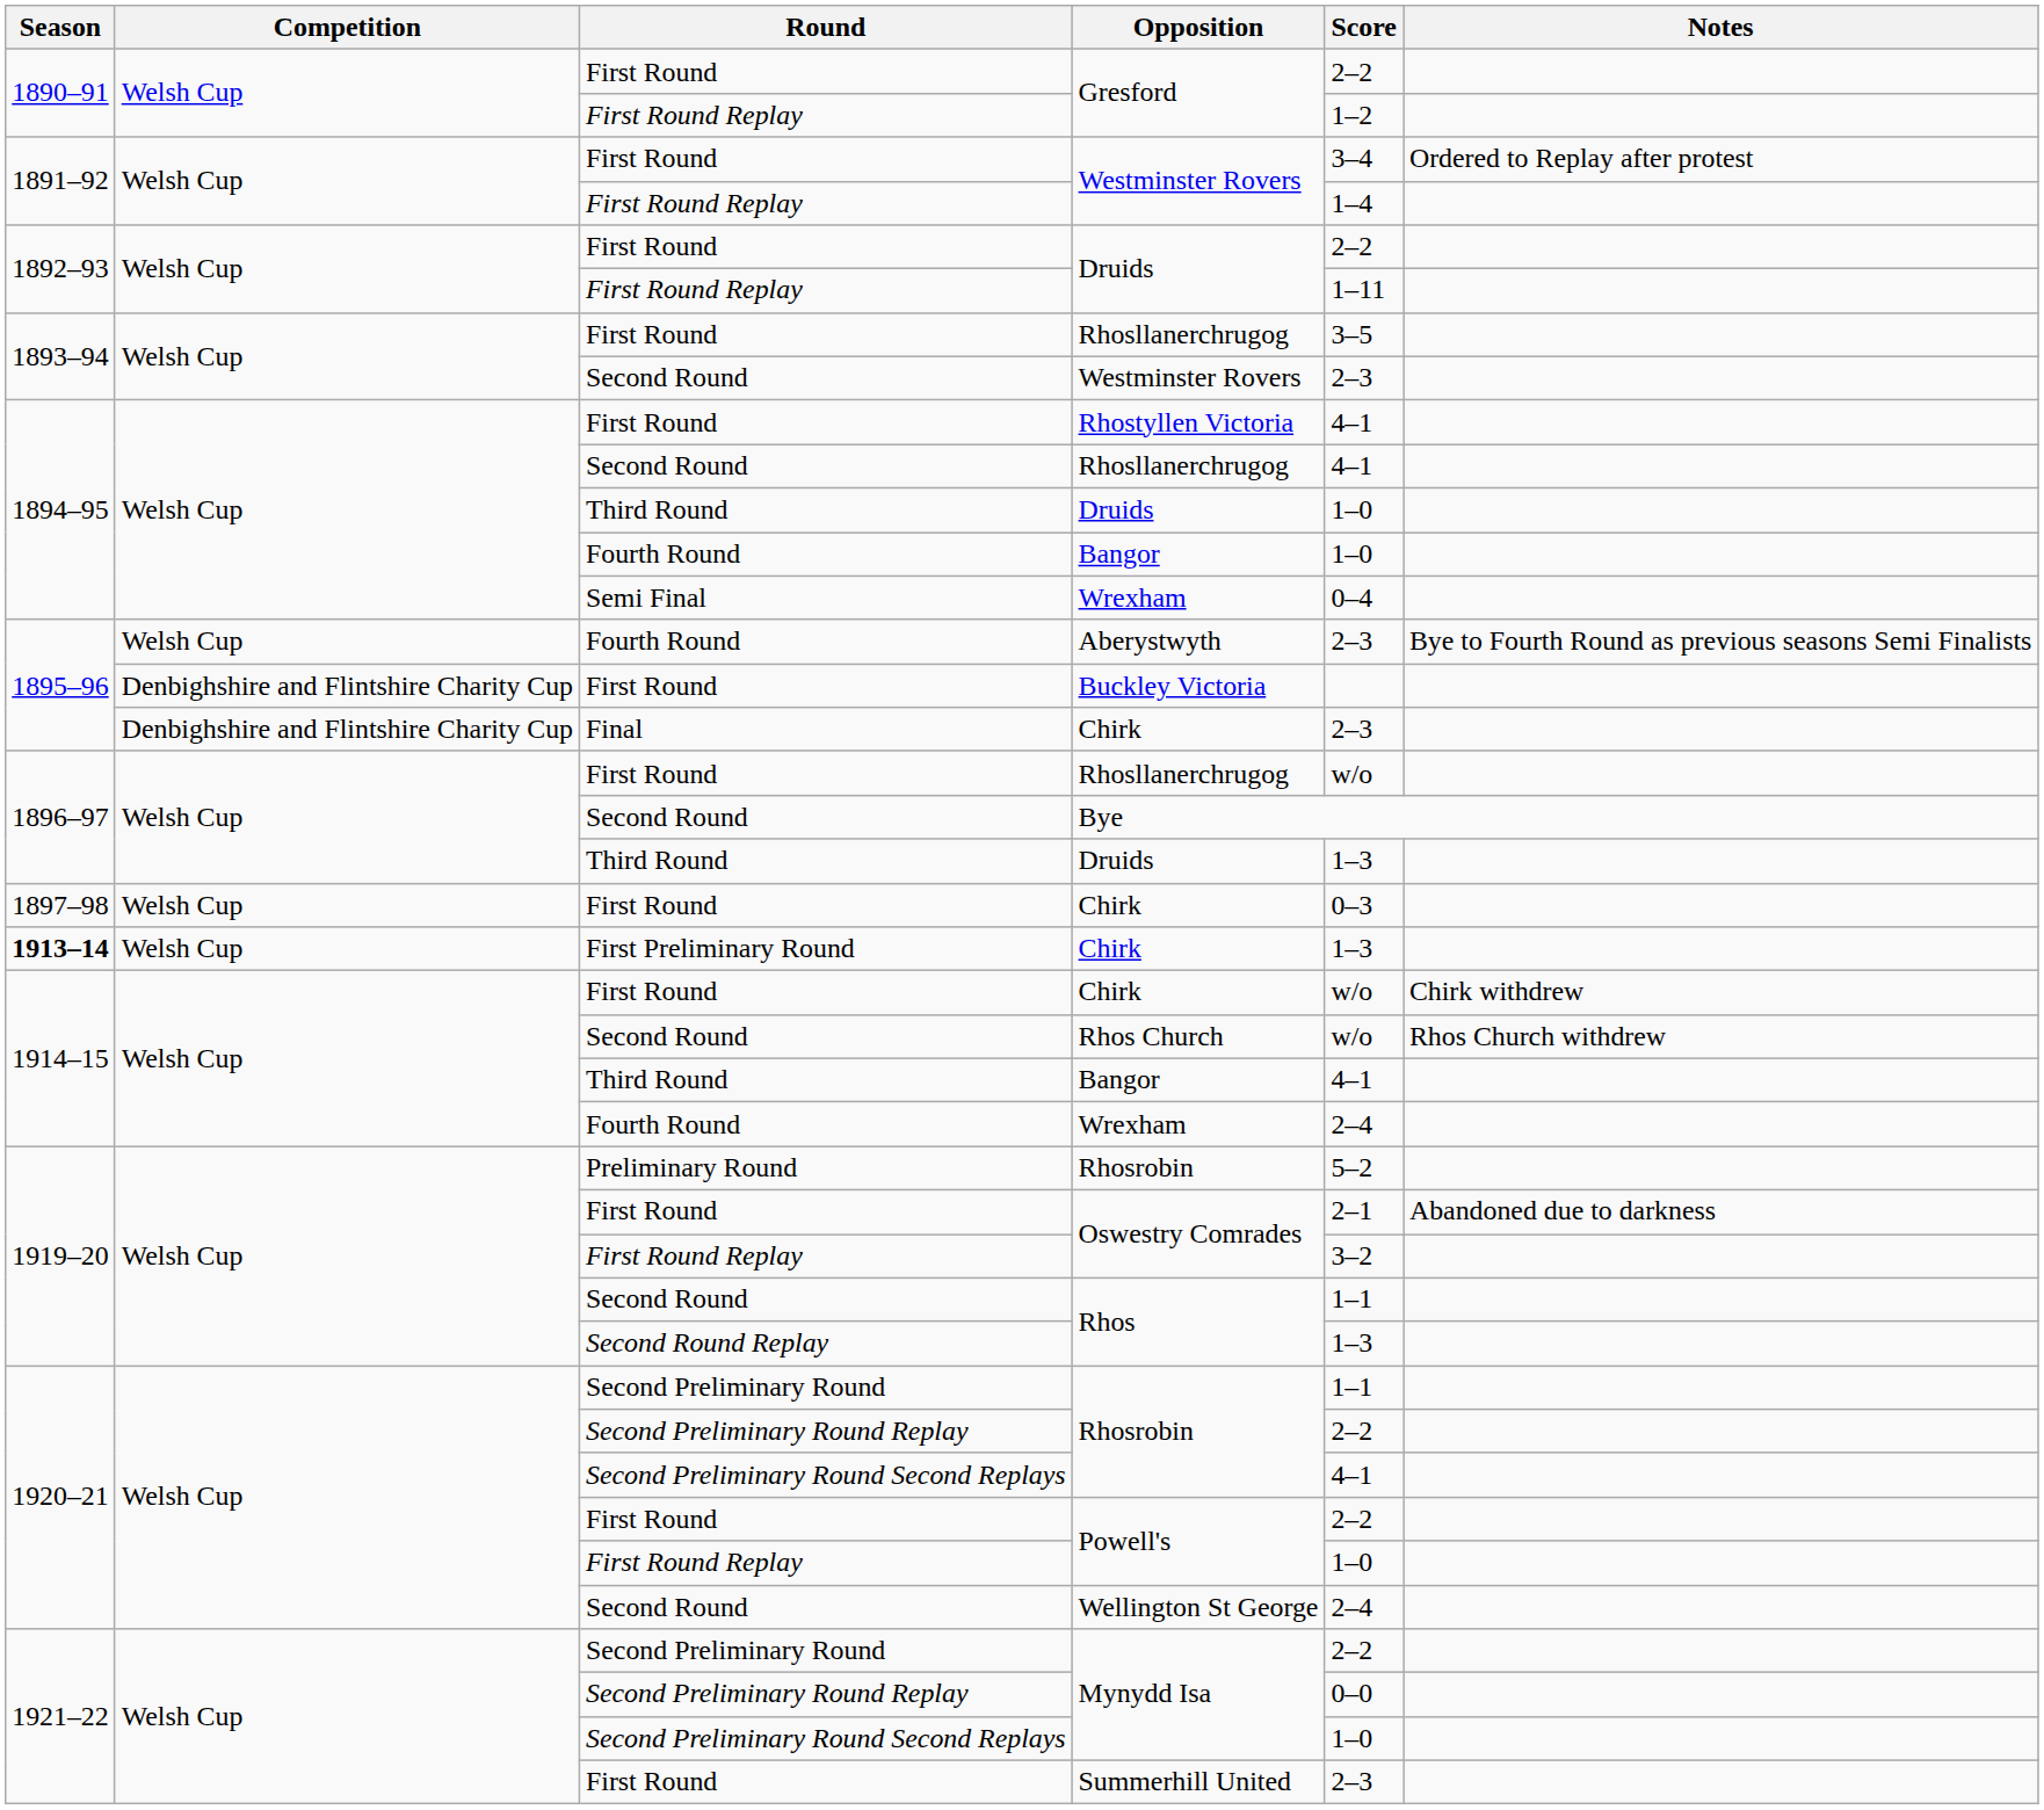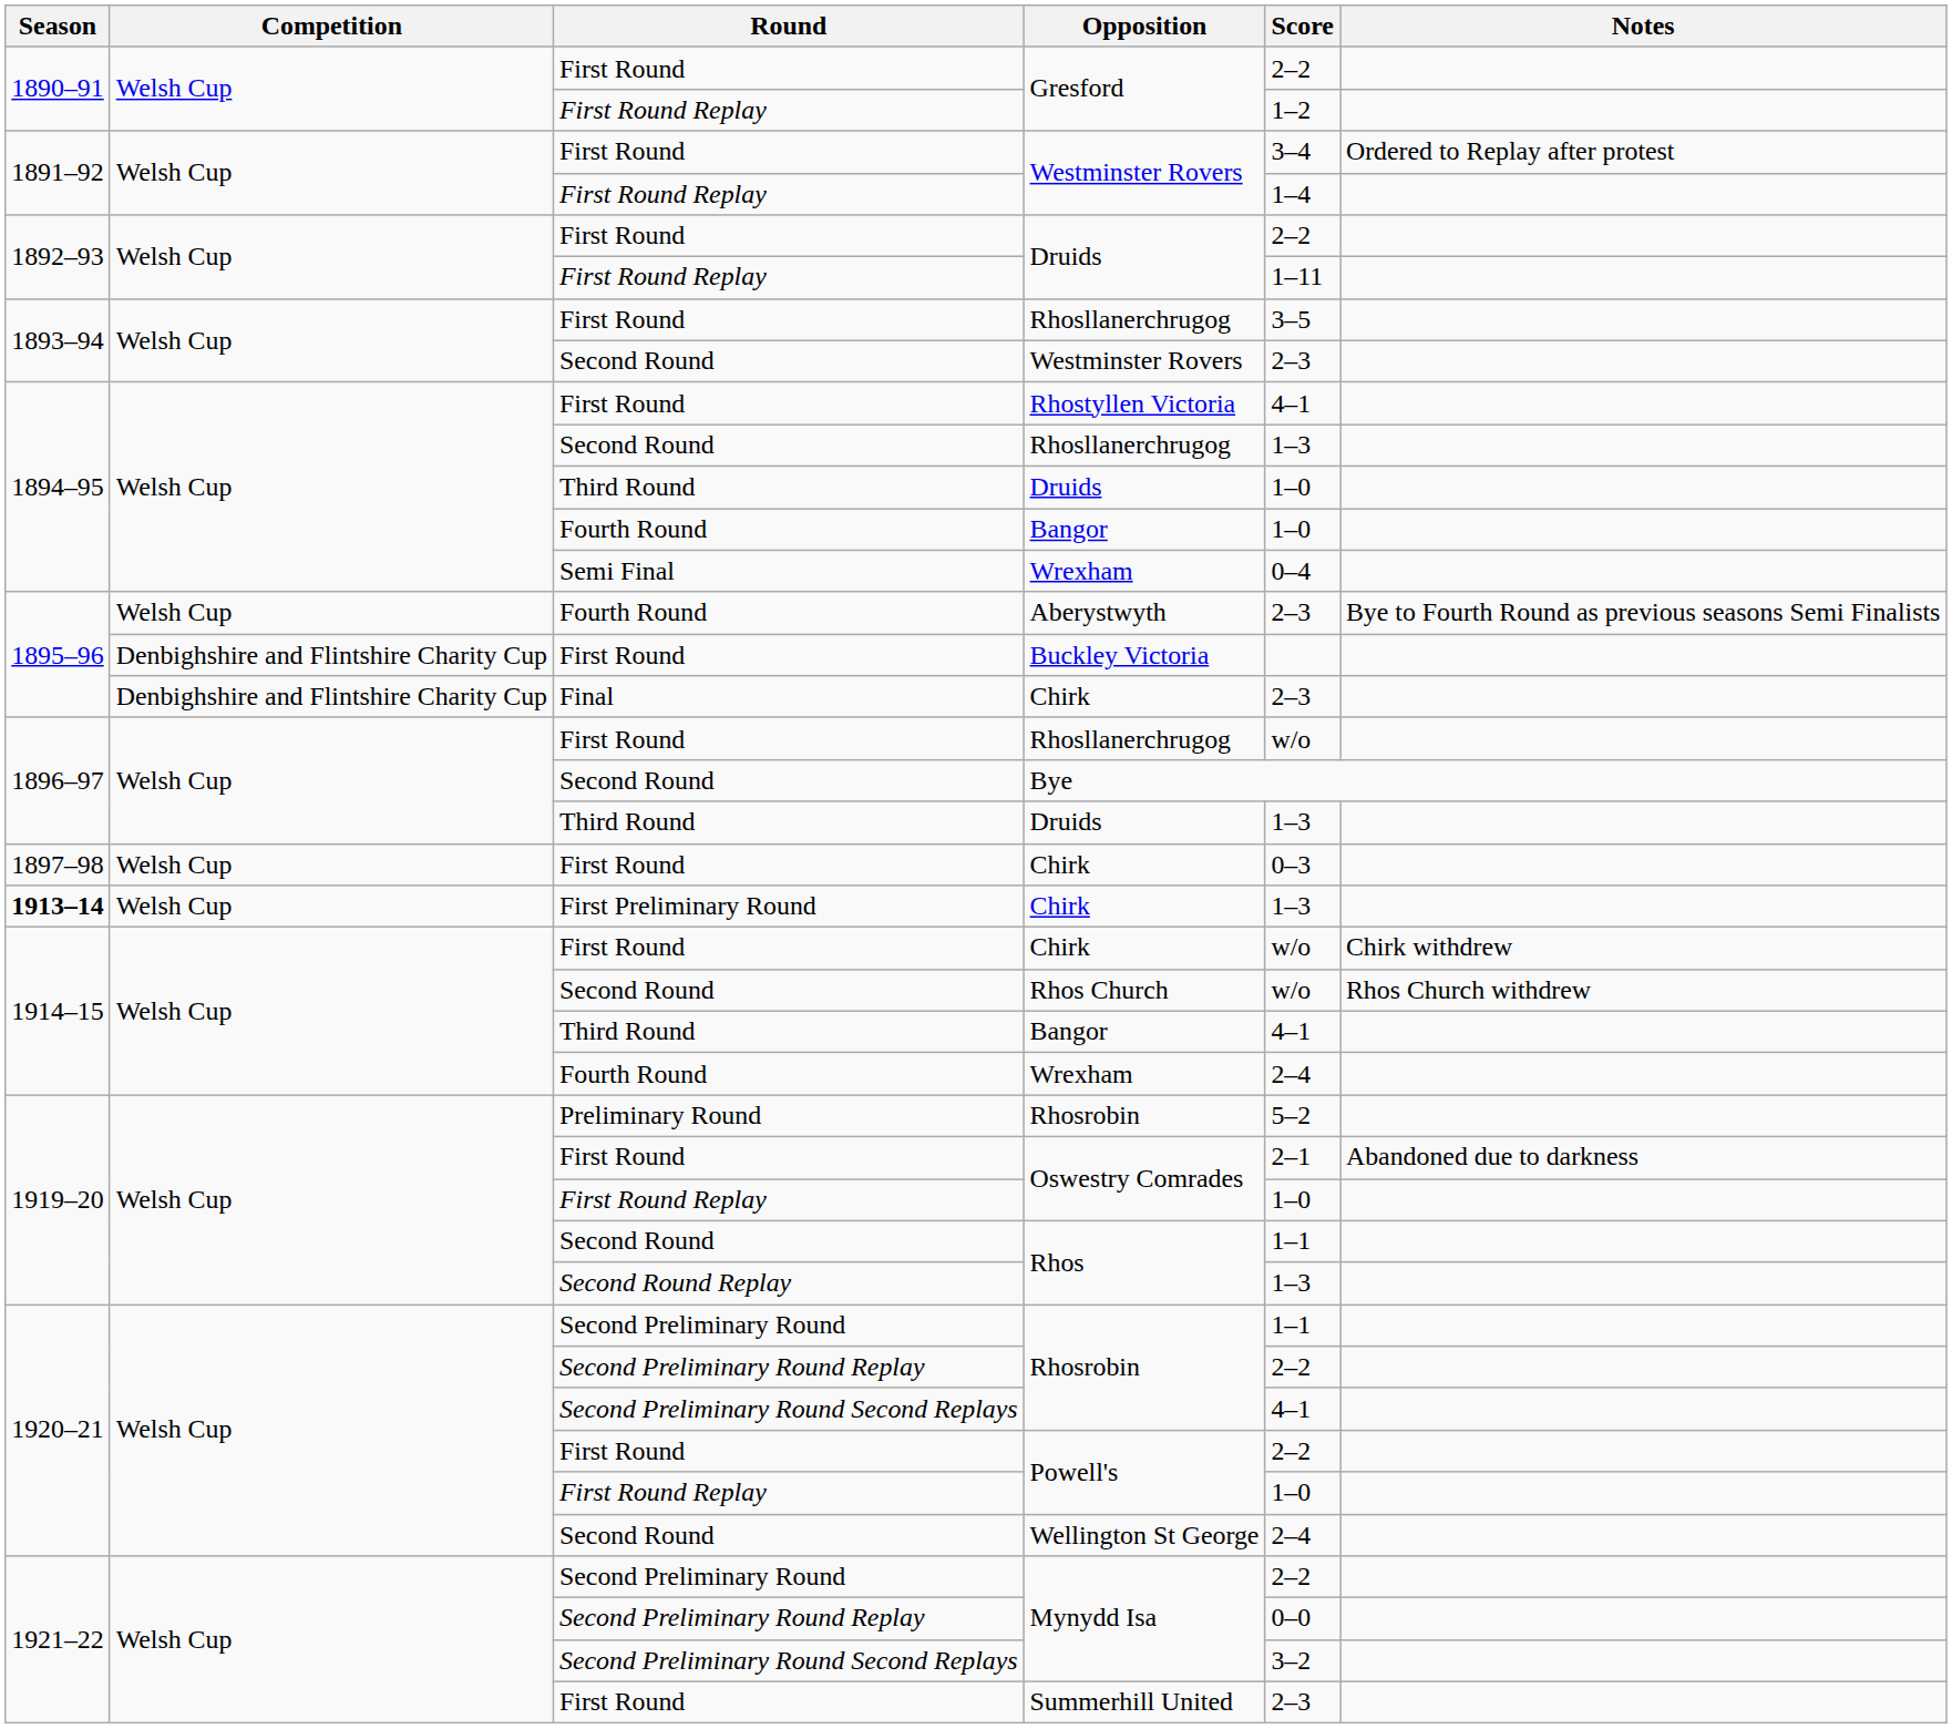 <table class="wikitable">
 <tr>
 <th>Season</th>
 <th>Competition</th>
 <th>Round</th>
 <th>Opposition</th>
 <th>Score</th>
 <th>Notes</th>
 </tr>
 <tr>
 <td rowspan="2"><a href='#'>1890–91</a></td>
 <td rowspan="2"><a href='#'>Welsh Cup</a></td>
 <td>First Round</td>
 <td rowspan="2">Gresford</td>
 <td>2–2</td>
 <td></td>
 </tr>
 <tr>
 <td><em>First Round Replay</em></td>
 <td>1–2</td>
 <td></td>
 </tr>
 <tr>
 <td rowspan="2">1891–92</td>
 <td rowspan="2">Welsh Cup</td>
 <td>First Round</td>
 <td rowspan="2"><a href='#'>Westminster Rovers</a></td>
 <td>3–4</td>
 <td>Ordered to Replay after protest</td>
 </tr>
 <tr>
 <td><em>First Round Replay</em></td>
 <td>1–4</td>
 <td></td>
 </tr>
 <tr>
 <td rowspan="2">1892–93</td>
 <td rowspan="2">Welsh Cup</td>
 <td>First Round</td>
 <td rowspan="2">Druids</td>
 <td>2–2</td>
 <td></td>
 </tr>
 <tr>
 <td><em>First Round Replay</em></td>
 <td>1–11</td>
 <td></td>
 </tr>
 <tr>
 <td rowspan="2">1893–94</td>
 <td rowspan="2">Welsh Cup</td>
 <td>First Round</td>
 <td>Rhosllanerchrugog</td>
 <td>3–5</td>
 <td></td>
 </tr>
 <tr>
 <td>Second Round</td>
 <td>Westminster Rovers</td>
 <td>2–3</td>
 <td></td>
 </tr>
 <tr>
 <td rowspan="5">1894–95</td>
 <td rowspan="5">Welsh Cup</td>
 <td>First Round</td>
 <td><a href='#'>Rhostyllen Victoria</a></td>
 <td>4–1</td>
 <td></td>
 </tr>
 <tr>
 <td>Second Round</td>
 <td>Rhosllanerchrugog</td>
-<td>4–1</td>
+<td>1–3</td>
 <td></td>
 </tr>
 <tr>
 <td>Third Round</td>
 <td><a href='#'>Druids</a></td>
 <td>1–0</td>
 <td></td>
 </tr>
 <tr>
 <td>Fourth Round</td>
 <td><a href='#'>Bangor</a></td>
 <td>1–0</td>
 <td></td>
 </tr>
 <tr>
 <td>Semi Final</td>
 <td><a href='#'>Wrexham</a></td>
 <td>0–4</td>
 <td></td>
 </tr>
 <tr>
 <td rowspan="3"><a href='#'>1895–96</a></td>
 <td>Welsh Cup</td>
 <td>Fourth Round</td>
 <td>Aberystwyth</td>
 <td>2–3</td>
 <td>Bye to Fourth Round as previous seasons Semi Finalists</td>
 </tr>
 <tr>
 <td>Denbighshire and Flintshire Charity Cup</td>
 <td>First Round</td>
 <td><a href='#'>Buckley Victoria</a></td>
 <td></td>
 <td></td>
 </tr>
 <tr>
 <td>Denbighshire and Flintshire Charity Cup</td>
 <td>Final</td>
 <td>Chirk</td>
 <td>2–3</td>
 <td></td>
 </tr>
 <tr>
 <td rowspan="3">1896–97</td>
 <td rowspan="3">Welsh Cup</td>
 <td>First Round</td>
 <td>Rhosllanerchrugog</td>
 <td>w/o</td>
 <td></td>
 </tr>
 <tr>
 <td>Second Round</td>
 <td colspan="3">Bye</td>
 </tr>
 <tr>
 <td>Third Round</td>
 <td>Druids</td>
 <td>1–3</td>
 <td></td>
 </tr>
 <tr>
 <td>1897–98</td>
 <td>Welsh Cup</td>
 <td>First Round</td>
 <td>Chirk</td>
 <td>0–3</td>
 <td></td>
 </tr>
 <tr>
 <td><strong>1913–14</strong></td>
 <td>Welsh Cup</td>
 <td>First Preliminary Round</td>
 <td><a href='#'>Chirk</a></td>
 <td>1–3</td>
 <td></td>
 </tr>
 <tr>
 <td rowspan="4">1914–15</td>
 <td rowspan="4">Welsh Cup</td>
 <td>First Round</td>
 <td>Chirk</td>
 <td>w/o</td>
 <td>Chirk withdrew</td>
 </tr>
 <tr>
 <td>Second Round</td>
 <td>Rhos Church</td>
 <td>w/o</td>
 <td>Rhos Church withdrew</td>
 </tr>
 <tr>
 <td>Third Round</td>
 <td>Bangor</td>
 <td>4–1</td>
 <td></td>
 </tr>
 <tr>
 <td>Fourth Round</td>
 <td>Wrexham</td>
 <td>2–4</td>
 <td></td>
 </tr>
 <tr>
 <td rowspan="5">1919–20</td>
 <td rowspan="5">Welsh Cup</td>
 <td>Preliminary Round</td>
 <td>Rhosrobin</td>
 <td>5–2</td>
 <td></td>
 </tr>
 <tr>
 <td>First Round</td>
 <td rowspan="2">Oswestry Comrades</td>
 <td>2–1</td>
 <td>Abandoned due to darkness</td>
 </tr>
 <tr>
 <td><em>First Round Replay</em></td>
-<td>3–2</td>
+<td>1–0</td>
 <td></td>
 </tr>
 <tr>
 <td>Second Round</td>
 <td rowspan="2">Rhos</td>
 <td>1–1</td>
 <td></td>
 </tr>
 <tr>
 <td><em>Second Round Replay</em></td>
 <td>1–3</td>
 <td></td>
 </tr>
 <tr>
 <td rowspan="6">1920–21</td>
 <td rowspan="6">Welsh Cup</td>
 <td>Second Preliminary Round</td>
 <td rowspan="3">Rhosrobin</td>
 <td>1–1</td>
 <td></td>
 </tr>
 <tr>
 <td><em>Second Preliminary Round Replay</em></td>
 <td>2–2</td>
 <td></td>
 </tr>
 <tr>
 <td><em>Second Preliminary Round Second Replays</em></td>
 <td>4–1</td>
 <td></td>
 </tr>
 <tr>
 <td>First Round</td>
 <td rowspan="2">Powell's</td>
 <td>2–2</td>
 <td></td>
 </tr>
 <tr>
 <td><em>First Round Replay</em></td>
 <td>1–0</td>
 <td></td>
 </tr>
 <tr>
 <td>Second Round</td>
 <td>Wellington St George</td>
 <td>2–4</td>
 <td></td>
 </tr>
 <tr>
 <td rowspan="4">1921–22</td>
 <td rowspan="4">Welsh Cup</td>
 <td>Second Preliminary Round</td>
 <td rowspan="3">Mynydd Isa</td>
 <td>2–2</td>
 <td></td>
 </tr>
 <tr>
 <td><em>Second Preliminary Round Replay</em></td>
 <td>0–0</td>
 <td></td>
 </tr>
 <tr>
 <td><em>Second Preliminary Round Second Replays</em></td>
-<td>1–0</td>
+<td>3–2</td>
 <td></td>
 </tr>
 <tr>
 <td>First Round</td>
 <td>Summerhill United</td>
 <td>2–3</td>
 <td></td>
 </tr>
 </table>
